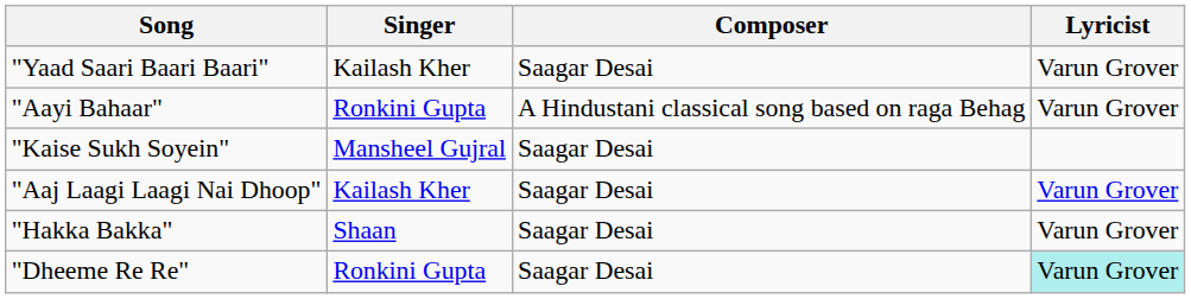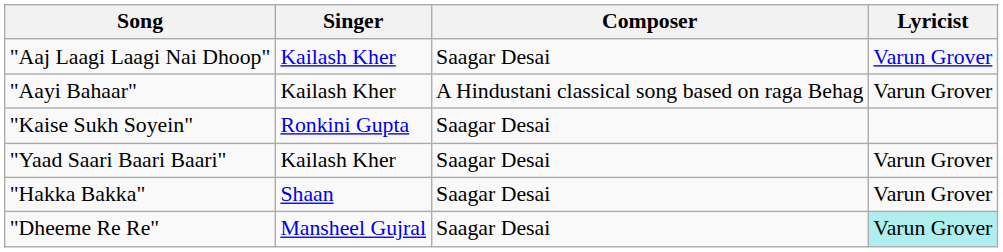 <table class="wikitable">
 <tr>
 <th>Song</th>
 <th>Singer</th>
 <th>Composer</th>
 <th>Lyricist</th>
 </tr>
 <tr>
-<td>"Yaad Saari Baari Baari"</td>
-<td>Kailash Kher</td>
+<td>"Aaj Laagi Laagi Nai Dhoop"</td>
+<td><a href='#'>Kailash Kher</a></td>
 <td>Saagar Desai</td>
-<td>Varun Grover</td>
+<td><a href='#'>Varun Grover</a></td>
 </tr>
 <tr>
 <td>"Aayi Bahaar"</td>
-<td><a href='#'>Ronkini Gupta</a></td>
+<td>Kailash Kher</td>
 <td>A Hindustani classical song based on raga Behag</td>
 <td>Varun Grover</td>
 </tr>
 <tr>
 <td>"Kaise Sukh Soyein"</td>
-<td><a href='#'>Mansheel Gujral</a></td>
+<td><a href='#'>Ronkini Gupta</a></td>
 <td>Saagar Desai</td>
 <td></td>
 </tr>
 <tr>
-<td>"Aaj Laagi Laagi Nai Dhoop"</td>
-<td><a href='#'>Kailash Kher</a></td>
+<td>"Yaad Saari Baari Baari"</td>
+<td>Kailash Kher</td>
 <td>Saagar Desai</td>
-<td><a href='#'>Varun Grover</a></td>
+<td>Varun Grover</td>
 </tr>
 <tr>
 <td>"Hakka Bakka"</td>
 <td><a href='#'>Shaan</a></td>
 <td>Saagar Desai</td>
 <td>Varun Grover</td>
 </tr>
 <tr>
 <td>"Dheeme Re Re"</td>
-<td><a href='#'>Ronkini Gupta</a></td>
+<td><a href='#'>Mansheel Gujral</a></td>
 <td>Saagar Desai</td>
 <td style="background: paleturquoise;">Varun Grover</td>
 </tr>
 </table>
